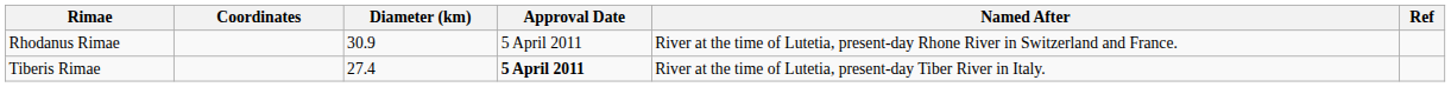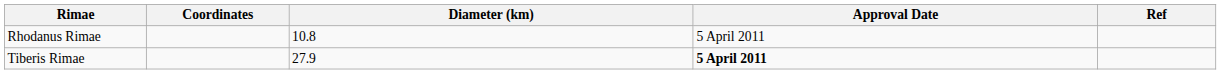 <table class="wikitable" style="min-width: 90%;">
 <tr>
 <th style="width:10em">Rimae</th>
 <th style="width:10em">Coordinates</th>
 <th>Diameter (km)</th>
 <th>Approval Date</th>
-<th>Named After</th>
 <th>Ref</th>
 </tr>
 <tr>
 <td>Rhodanus Rimae</td>
 <td></td>
-<td>30.9</td>
+<td>10.8</td>
 <td>5 April 2011</td>
-<td>River at the time of Lutetia, present-day Rhone River in Switzerland and France.</td>
 <td></td>
 </tr>
 <tr>
 <td>Tiberis Rimae</td>
 <td></td>
-<td>27.4</td>
+<td>27.9</td>
 <td><strong>5 April 2011</strong></td>
-<td>River at the time of Lutetia, present-day Tiber River in Italy.</td>
 <td></td>
 </tr>
 </table>
